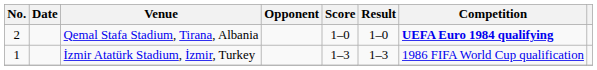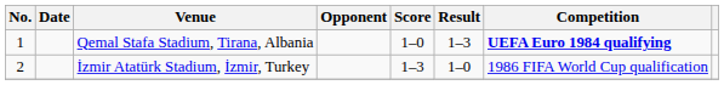 <table class="wikitable sortable">
 <tr>
 <th scope=col>No.</th>
 <th scope=col>Date</th>
 <th scope=col>Venue</th>
 <th scope=col>Opponent</th>
 <th scope=col>Score</th>
 <th scope=col>Result</th>
 <th scope=col>Competition</th>
 <th scope=col class="unsortable"></th>
 </tr>
 <tr>
-<td align="center">2</td>
+<td align="center">1</td>
 <td></td>
 <td><a href='#'>Qemal Stafa Stadium</a>, <a href='#'>Tirana</a>, Albania</td>
 <td></td>
 <td align="center">1–0</td>
-<td align="center">1–0</td>
+<td align="center">1–3</td>
 <td><strong><a href='#'>UEFA Euro 1984 qualifying</a></strong></td>
 <td></td>
 </tr>
 <tr>
-<td align="center">1</td>
+<td align="center">2</td>
 <td></td>
 <td><a href='#'>İzmir Atatürk Stadium</a>, <a href='#'>İzmir</a>, Turkey</td>
 <td></td>
 <td align="center">1–3</td>
-<td align="center">1–3</td>
+<td align="center">1–0</td>
 <td><a href='#'>1986 FIFA World Cup qualification</a></td>
 <td></td>
 </tr>
 <tr>
 </tr>
 </table>
